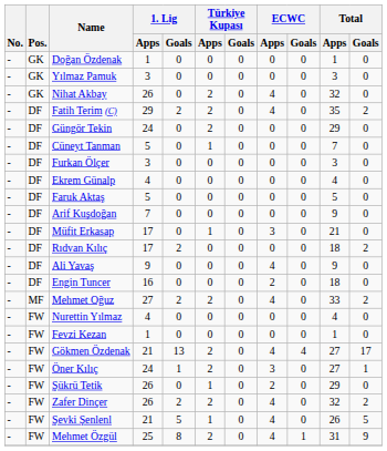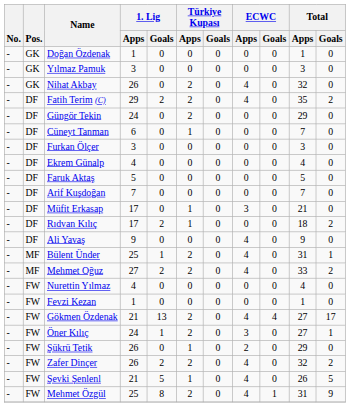 <table class="wikitable" style="text-align:center">
 <tr>
 <th rowspan="2" valign="bottom">No.</th>
 <th rowspan="2" valign="bottom">Pos.</th>
 <th rowspan="2">Name</th>
 <th colspan="2" width="85"><a href='#'>1. Lig</a></th>
 <th colspan="2" width="85"><a href='#'>Türkiye Kupası</a></th>
 <th colspan="2" width="85"><a href='#'>ECWC</a></th>
 <th colspan="2" width="85">Total</th>
 </tr>
 <tr>
 <th>Apps</th>
 <th>Goals</th>
 <th>Apps</th>
 <th>Goals</th>
 <th>Apps</th>
 <th>Goals</th>
 <th>Apps</th>
 <th>Goals</th>
 </tr>
 <tr>
 <td align="left">-</td>
 <td align="left">GK</td>
 <td align="left"> <a href='#'>Doğan Özdenak</a></td>
 <td>1</td>
 <td>0</td>
 <td>0</td>
 <td>0</td>
 <td>0</td>
 <td>0</td>
 <td>1</td>
 <td>0</td>
 </tr>
 <tr>
 <td align="left">-</td>
 <td align="left">GK</td>
 <td align="left"> <a href='#'>Yılmaz Pamuk</a></td>
 <td>3</td>
 <td>0</td>
 <td>0</td>
 <td>0</td>
 <td>0</td>
 <td>0</td>
 <td>3</td>
 <td>0</td>
 </tr>
 <tr>
 <td align="left">-</td>
 <td align="left">GK</td>
 <td align="left"> <a href='#'>Nihat Akbay</a></td>
 <td>26</td>
 <td>0</td>
 <td>2</td>
 <td>0</td>
 <td>4</td>
 <td>0</td>
 <td>32</td>
 <td>0</td>
 </tr>
 <tr>
 <td align="left">-</td>
 <td align="left">DF</td>
 <td align="left"> <a href='#'>Fatih Terim</a> <small><em><a href='#'>(C)</a></em></small></td>
 <td>29</td>
 <td>2</td>
 <td>2</td>
 <td>0</td>
 <td>4</td>
 <td>0</td>
 <td>35</td>
 <td>2</td>
 </tr>
 <tr>
 <td align="left">-</td>
 <td align="left">DF</td>
 <td align="left"> <a href='#'>Güngör Tekin</a></td>
 <td>24</td>
 <td>0</td>
 <td>2</td>
 <td>0</td>
 <td>0</td>
 <td>0</td>
 <td>29</td>
 <td>0</td>
 </tr>
 <tr>
 <td align="left">-</td>
 <td align="left">DF</td>
 <td align="left"> <a href='#'>Cüneyt Tanman</a></td>
-<td>5</td>
+<td>6</td>
 <td>0</td>
 <td>1</td>
 <td>0</td>
 <td>0</td>
 <td>0</td>
 <td>7</td>
 <td>0</td>
 </tr>
 <tr>
 <td align="left">-</td>
 <td align="left">DF</td>
 <td align="left"> <a href='#'>Furkan Ölçer</a></td>
 <td>3</td>
 <td>0</td>
 <td>0</td>
 <td>0</td>
 <td>0</td>
 <td>0</td>
 <td>3</td>
 <td>0</td>
 </tr>
 <tr>
 <td align="left">-</td>
 <td align="left">DF</td>
 <td align="left"> <a href='#'>Ekrem Günalp</a></td>
 <td>4</td>
 <td>0</td>
 <td>0</td>
 <td>0</td>
 <td>0</td>
 <td>0</td>
 <td>4</td>
 <td>0</td>
 </tr>
 <tr>
 <td align="left">-</td>
 <td align="left">DF</td>
 <td align="left"> <a href='#'>Faruk Aktaş</a></td>
 <td>5</td>
 <td>0</td>
 <td>0</td>
 <td>0</td>
 <td>0</td>
 <td>0</td>
 <td>5</td>
 <td>0</td>
 </tr>
 <tr>
 <td align="left">-</td>
 <td align="left">DF</td>
 <td align="left"> <a href='#'>Arif Kuşdoğan</a></td>
 <td>7</td>
 <td>0</td>
 <td>0</td>
 <td>0</td>
 <td>0</td>
 <td>0</td>
-<td>9</td>
+<td>7</td>
 <td>0</td>
 </tr>
 <tr>
 <td align="left">-</td>
 <td align="left">DF</td>
 <td align="left"> <a href='#'>Müfit Erkasap</a></td>
 <td>17</td>
 <td>0</td>
 <td>1</td>
 <td>0</td>
 <td>3</td>
 <td>0</td>
 <td>21</td>
 <td>0</td>
 </tr>
 <tr>
 <td align="left">-</td>
 <td align="left">DF</td>
 <td align="left"> <a href='#'>Rıdvan Kılıç</a></td>
 <td>17</td>
 <td>2</td>
-<td>0</td>
+<td>1</td>
 <td>0</td>
 <td>0</td>
 <td>0</td>
 <td>18</td>
 <td>2</td>
 </tr>
 <tr>
 <td align="left">-</td>
 <td align="left">DF</td>
 <td align="left"> <a href='#'>Ali Yavaş</a></td>
 <td>9</td>
 <td>0</td>
 <td>0</td>
 <td>0</td>
 <td>4</td>
 <td>0</td>
 <td>9</td>
 <td>0</td>
 </tr>
 <tr>
 <td align="left">-</td>
-<td align="left">DF</td>
-<td align="left"> <a href='#'>Engin Tuncer</a></td>
-<td>16</td>
-<td>0</td>
-<td>0</td>
-<td>0</td>
+<td align="left">MF</td>
+<td align="left"> <a href='#'>Bülent Ünder</a></td>
+<td>25</td>
+<td>1</td>
 <td>2</td>
 <td>0</td>
-<td>18</td>
+<td>4</td>
 <td>0</td>
+<td>31</td>
+<td>1</td>
 </tr>
 <tr>
 <td align="left">-</td>
 <td align="left">MF</td>
 <td align="left"> <a href='#'>Mehmet Oğuz</a></td>
 <td>27</td>
 <td>2</td>
 <td>2</td>
 <td>0</td>
 <td>4</td>
 <td>0</td>
 <td>33</td>
 <td>2</td>
 </tr>
 <tr>
 <td align="left">-</td>
 <td align="left">FW</td>
 <td align="left"> <a href='#'>Nurettin Yılmaz</a></td>
 <td>4</td>
 <td>0</td>
 <td>0</td>
 <td>0</td>
 <td>0</td>
 <td>0</td>
 <td>4</td>
 <td>0</td>
 </tr>
 <tr>
 <td align="left">-</td>
 <td align="left">FW</td>
 <td align="left"> <a href='#'>Fevzi Kezan</a></td>
 <td>1</td>
 <td>0</td>
 <td>0</td>
 <td>0</td>
 <td>0</td>
 <td>0</td>
 <td>1</td>
 <td>0</td>
 </tr>
 <tr>
 <td align="left">-</td>
 <td align="left">FW</td>
 <td align="left"> <a href='#'>Gökmen Özdenak</a></td>
 <td>21</td>
 <td>13</td>
 <td>2</td>
 <td>0</td>
 <td>4</td>
 <td>4</td>
 <td>27</td>
 <td>17</td>
 </tr>
 <tr>
 <td align="left">-</td>
 <td align="left">FW</td>
 <td align="left"> <a href='#'>Öner Kılıç</a></td>
 <td>24</td>
 <td>1</td>
 <td>2</td>
 <td>0</td>
 <td>3</td>
 <td>0</td>
 <td>27</td>
 <td>1</td>
 </tr>
 <tr>
 <td align="left">-</td>
 <td align="left">FW</td>
 <td align="left"> <a href='#'>Şükrü Tetik</a></td>
 <td>26</td>
 <td>0</td>
 <td>1</td>
 <td>0</td>
 <td>2</td>
 <td>0</td>
 <td>29</td>
 <td>0</td>
 </tr>
 <tr>
 <td align="left">-</td>
 <td align="left">FW</td>
 <td align="left"> <a href='#'>Zafer Dinçer</a></td>
 <td>26</td>
 <td>2</td>
 <td>2</td>
 <td>0</td>
 <td>4</td>
 <td>0</td>
 <td>32</td>
 <td>2</td>
 </tr>
 <tr>
 <td align="left">-</td>
 <td align="left">FW</td>
 <td align="left"> <a href='#'>Şevki Şenlenl</a></td>
 <td>21</td>
 <td>5</td>
 <td>1</td>
 <td>0</td>
 <td>4</td>
 <td>0</td>
 <td>26</td>
 <td>5</td>
 </tr>
 <tr>
 <td align="left">-</td>
 <td align="left">FW</td>
 <td align="left"> <a href='#'>Mehmet Özgül</a></td>
 <td>25</td>
 <td>8</td>
 <td>2</td>
 <td>0</td>
 <td>4</td>
 <td>1</td>
 <td>31</td>
 <td>9</td>
 </tr>
 <tr>
 </tr>
 </table>
